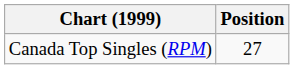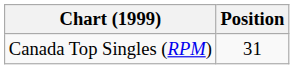 <table class="wikitable sortable plainrowheaders" style="text-align:center">
 <tr>
 <th scope="col">Chart (1999)</th>
 <th scope="col">Position</th>
 </tr>
 <tr>
 <td>Canada Top Singles (<em><a href='#'>RPM</a></em>)</td>
-<td style="text-align:center;">27</td>
+<td style="text-align:center;">31</td>
 </tr>
 </table>
